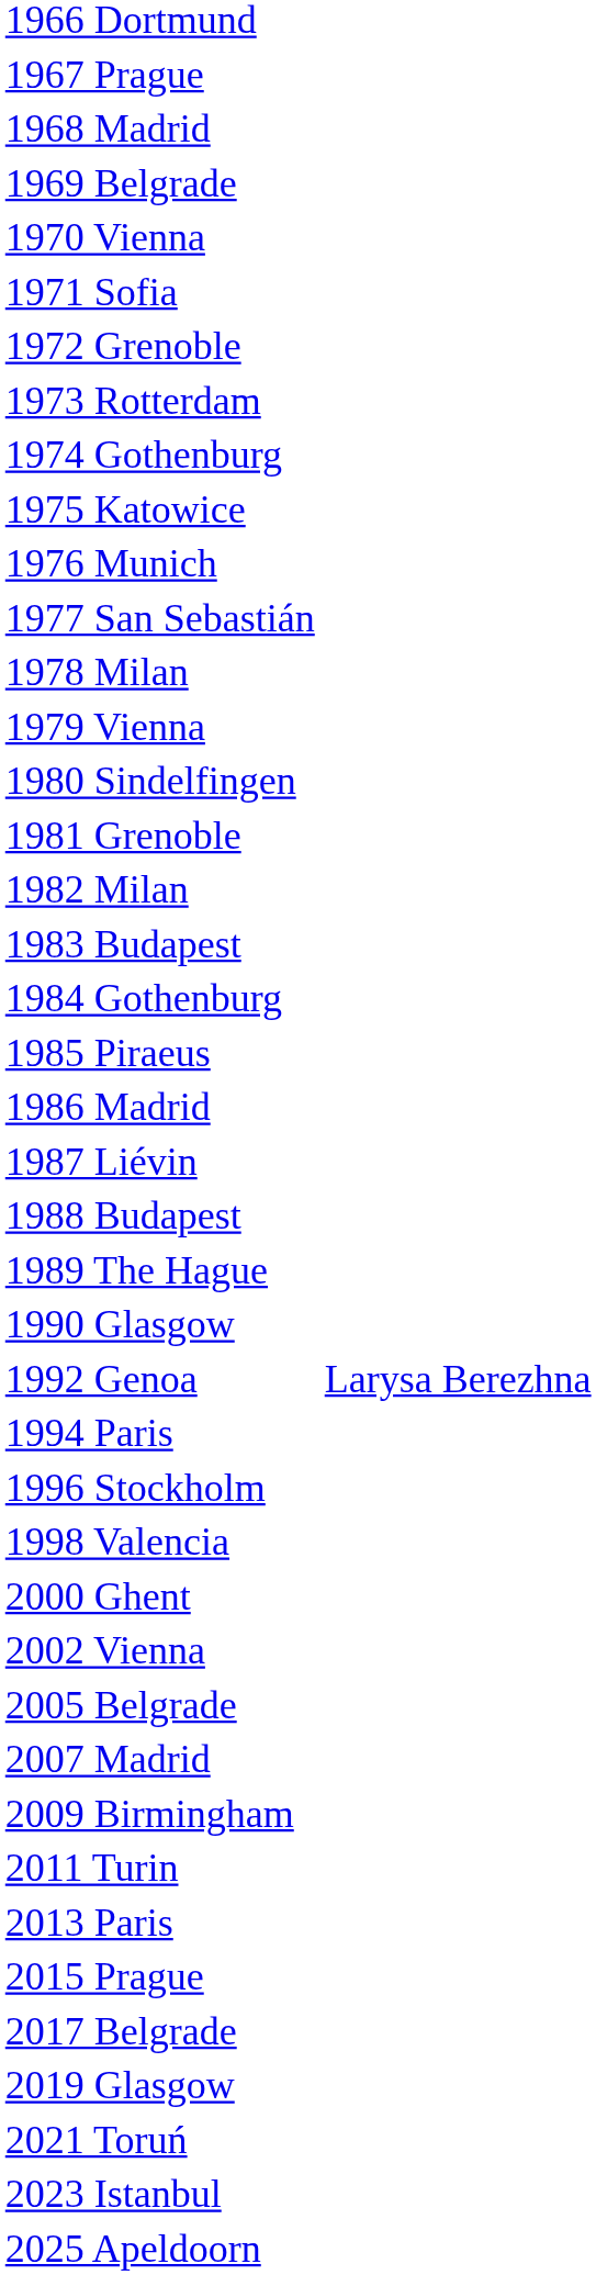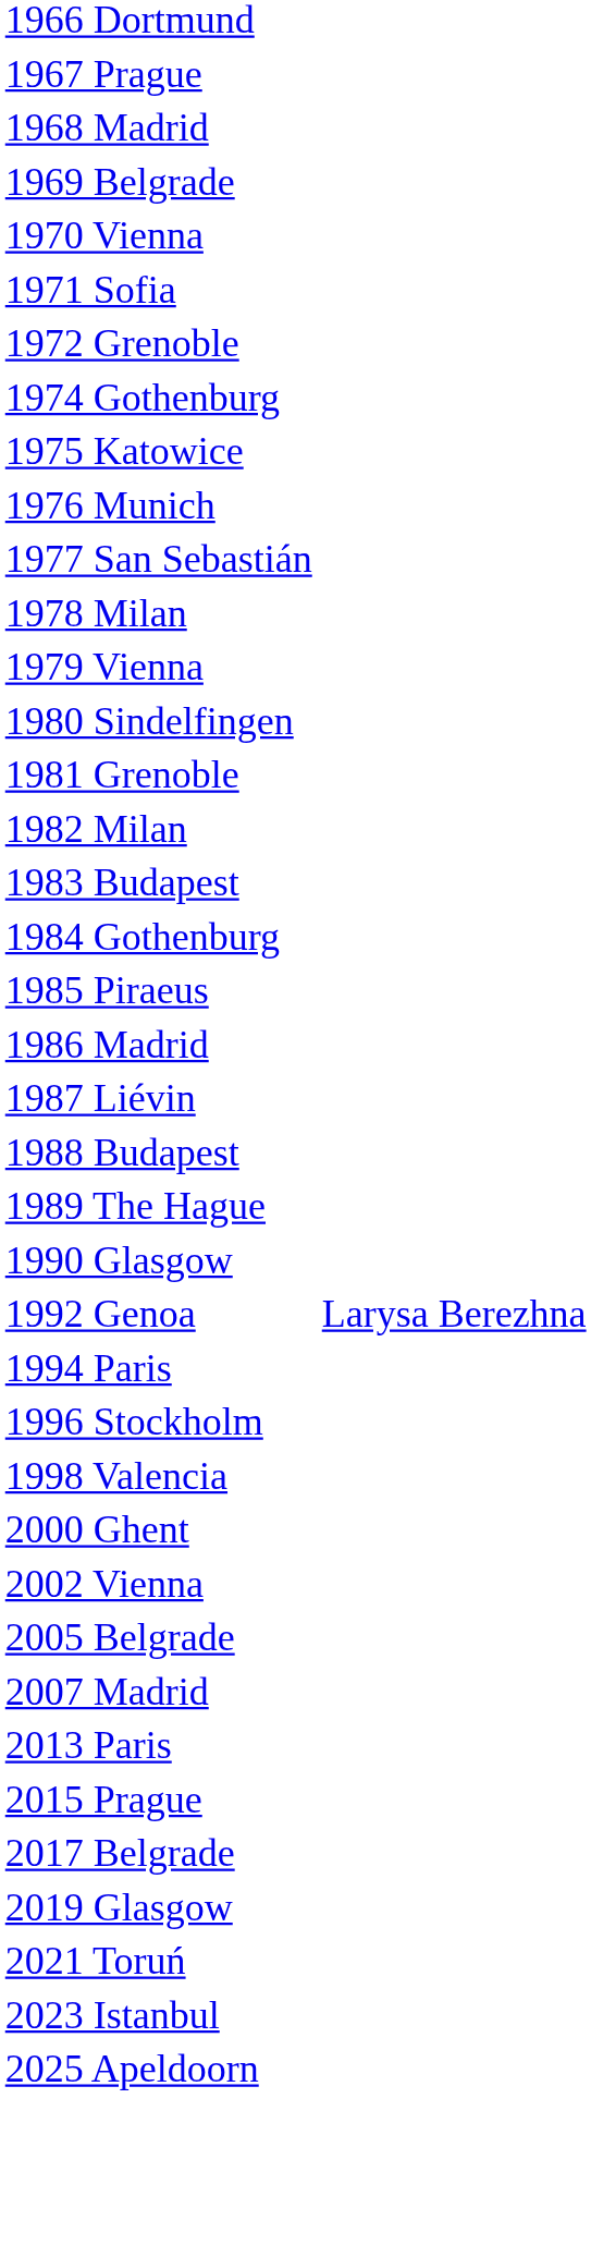 <table>
 <tr>
 <td><a href='#'>1966 Dortmund</a><br></td>
 <td></td>
 <td></td>
 <td></td>
 </tr>
 <tr>
 <td><a href='#'>1967 Prague</a><br></td>
 <td></td>
 <td></td>
 <td></td>
 </tr>
 <tr>
 <td><a href='#'>1968 Madrid</a><br></td>
 <td></td>
 <td></td>
 <td></td>
 </tr>
 <tr>
 <td><a href='#'>1969 Belgrade</a><br></td>
 <td></td>
 <td></td>
 <td></td>
 </tr>
 <tr>
 <td><a href='#'>1970 Vienna</a><br></td>
 <td></td>
 <td></td>
 <td></td>
 </tr>
 <tr>
 <td><a href='#'>1971 Sofia</a><br></td>
 <td></td>
 <td></td>
 <td></td>
 </tr>
 <tr>
 <td><a href='#'>1972 Grenoble</a><br></td>
-<td></td>
-<td></td>
-<td></td>
-</tr>
-<tr>
-<td><a href='#'>1973 Rotterdam</a><br></td>
 <td></td>
 <td></td>
 <td></td>
 </tr>
 <tr>
 <td><a href='#'>1974 Gothenburg</a><br></td>
 <td></td>
 <td></td>
 <td></td>
 </tr>
 <tr>
 <td><a href='#'>1975 Katowice</a><br></td>
 <td></td>
 <td></td>
 <td></td>
 </tr>
 <tr>
 <td><a href='#'>1976 Munich</a><br></td>
 <td></td>
 <td></td>
 <td></td>
 </tr>
 <tr>
 <td><a href='#'>1977 San Sebastián</a><br></td>
 <td></td>
 <td></td>
 <td></td>
 </tr>
 <tr>
 <td><a href='#'>1978 Milan</a><br></td>
 <td></td>
 <td></td>
 <td></td>
 </tr>
 <tr>
 <td><a href='#'>1979 Vienna</a><br></td>
 <td></td>
 <td></td>
 <td></td>
 </tr>
 <tr>
 <td><a href='#'>1980 Sindelfingen</a><br></td>
 <td></td>
 <td></td>
 <td></td>
 </tr>
 <tr>
 <td><a href='#'>1981 Grenoble</a><br></td>
 <td></td>
 <td></td>
 <td></td>
 </tr>
 <tr>
 <td><a href='#'>1982 Milan</a><br></td>
 <td></td>
 <td></td>
 <td></td>
 </tr>
 <tr>
 <td><a href='#'>1983 Budapest</a><br></td>
 <td></td>
 <td></td>
 <td></td>
 </tr>
 <tr>
 <td><a href='#'>1984 Gothenburg</a><br></td>
 <td></td>
 <td></td>
 <td></td>
 </tr>
 <tr>
 <td><a href='#'>1985 Piraeus</a><br></td>
 <td></td>
 <td></td>
 <td></td>
 </tr>
 <tr>
 <td><a href='#'>1986 Madrid</a><br></td>
 <td></td>
 <td></td>
 <td></td>
 </tr>
 <tr>
 <td><a href='#'>1987 Liévin</a><br></td>
 <td></td>
 <td></td>
 <td></td>
 </tr>
 <tr>
 <td><a href='#'>1988 Budapest</a><br></td>
 <td></td>
 <td></td>
 <td></td>
 </tr>
 <tr>
 <td><a href='#'>1989 The Hague</a><br></td>
 <td></td>
 <td></td>
 <td></td>
 </tr>
 <tr>
 <td><a href='#'>1990 Glasgow</a><br></td>
 <td></td>
 <td></td>
 <td></td>
 </tr>
 <tr>
 <td><a href='#'>1992 Genoa</a><br></td>
 <td> <a href='#'>Larysa Berezhna</a></td>
 <td></td>
 <td></td>
 </tr>
 <tr>
 <td><a href='#'>1994 Paris</a><br></td>
 <td></td>
 <td></td>
 <td></td>
 </tr>
 <tr>
 <td><a href='#'>1996 Stockholm</a><br></td>
 <td></td>
 <td></td>
 <td></td>
 </tr>
 <tr>
 <td><a href='#'>1998 Valencia</a><br></td>
 <td></td>
 <td></td>
 <td></td>
 </tr>
 <tr>
 <td><a href='#'>2000 Ghent</a><br></td>
 <td></td>
 <td></td>
 <td></td>
 </tr>
 <tr>
 <td><a href='#'>2002 Vienna</a><br></td>
 <td></td>
 <td></td>
 <td></td>
 </tr>
 <tr>
 <td><a href='#'>2005 Belgrade</a><br></td>
 <td></td>
 <td></td>
 <td><br></td>
 </tr>
 <tr>
 <td><a href='#'>2007 Madrid</a><br></td>
 <td></td>
 <td></td>
 <td></td>
 </tr>
 <tr>
-<td><a href='#'>2009 Birmingham</a><br></td>
-<td></td>
-<td></td>
-<td></td>
-</tr>
-<tr>
-<td><a href='#'>2011 Turin</a><br></td>
-<td></td>
-<td></td>
-<td></td>
-</tr>
-<tr>
 <td><a href='#'>2013 Paris</a><br></td>
 <td></td>
 <td></td>
 <td></td>
 </tr>
 <tr>
 <td><a href='#'>2015 Prague</a><br></td>
 <td></td>
 <td></td>
 <td></td>
 </tr>
 <tr>
 <td><a href='#'>2017 Belgrade</a><br></td>
 <td></td>
 <td></td>
 <td></td>
 </tr>
 <tr>
 <td><a href='#'>2019 Glasgow</a><br></td>
 <td></td>
 <td></td>
 <td></td>
 </tr>
 <tr>
 <td><a href='#'>2021 Toruń</a><br></td>
 <td></td>
 <td></td>
 <td></td>
 </tr>
 <tr>
 <td><a href='#'>2023 Istanbul</a><br></td>
 <td></td>
 <td></td>
 <td></td>
 </tr>
 <tr>
 <td><a href='#'>2025 Apeldoorn</a><br></td>
 <td></td>
 <td></td>
 <td></td>
 </tr>
 </table>
